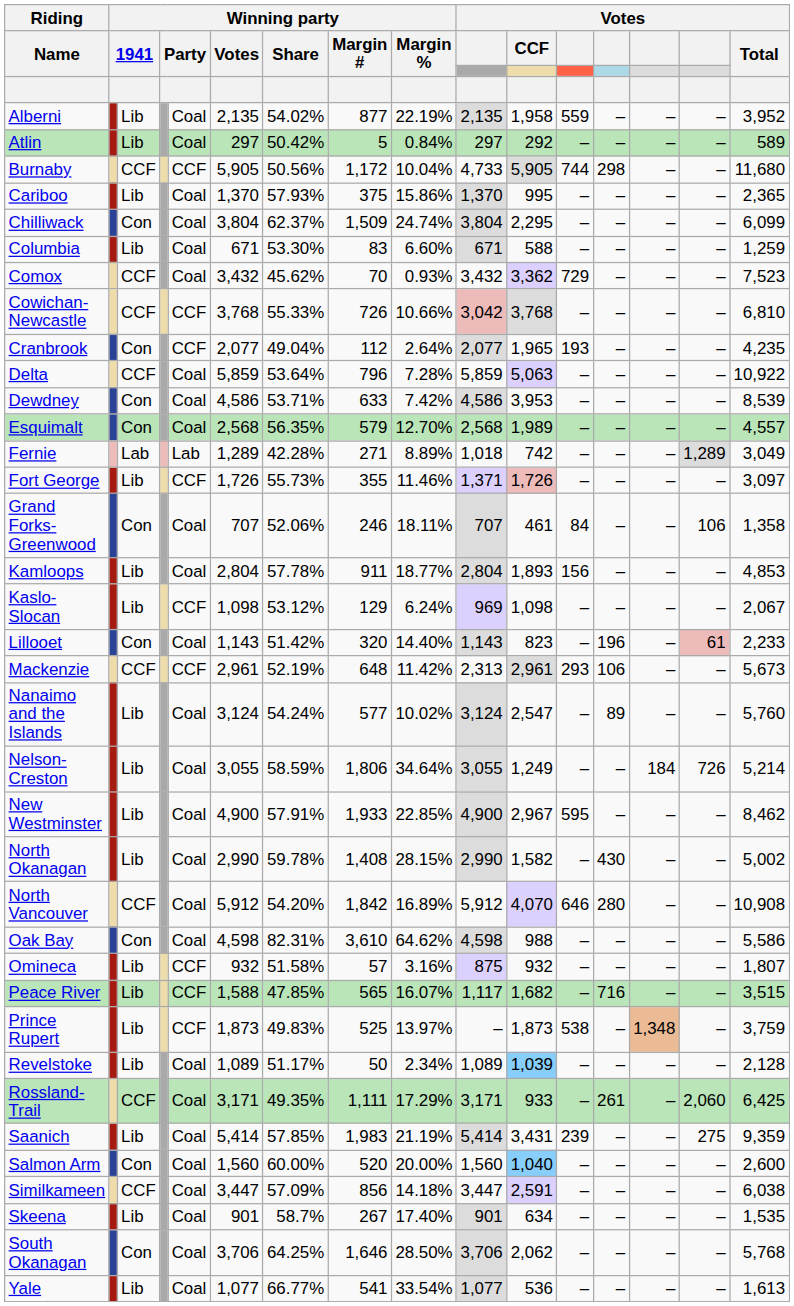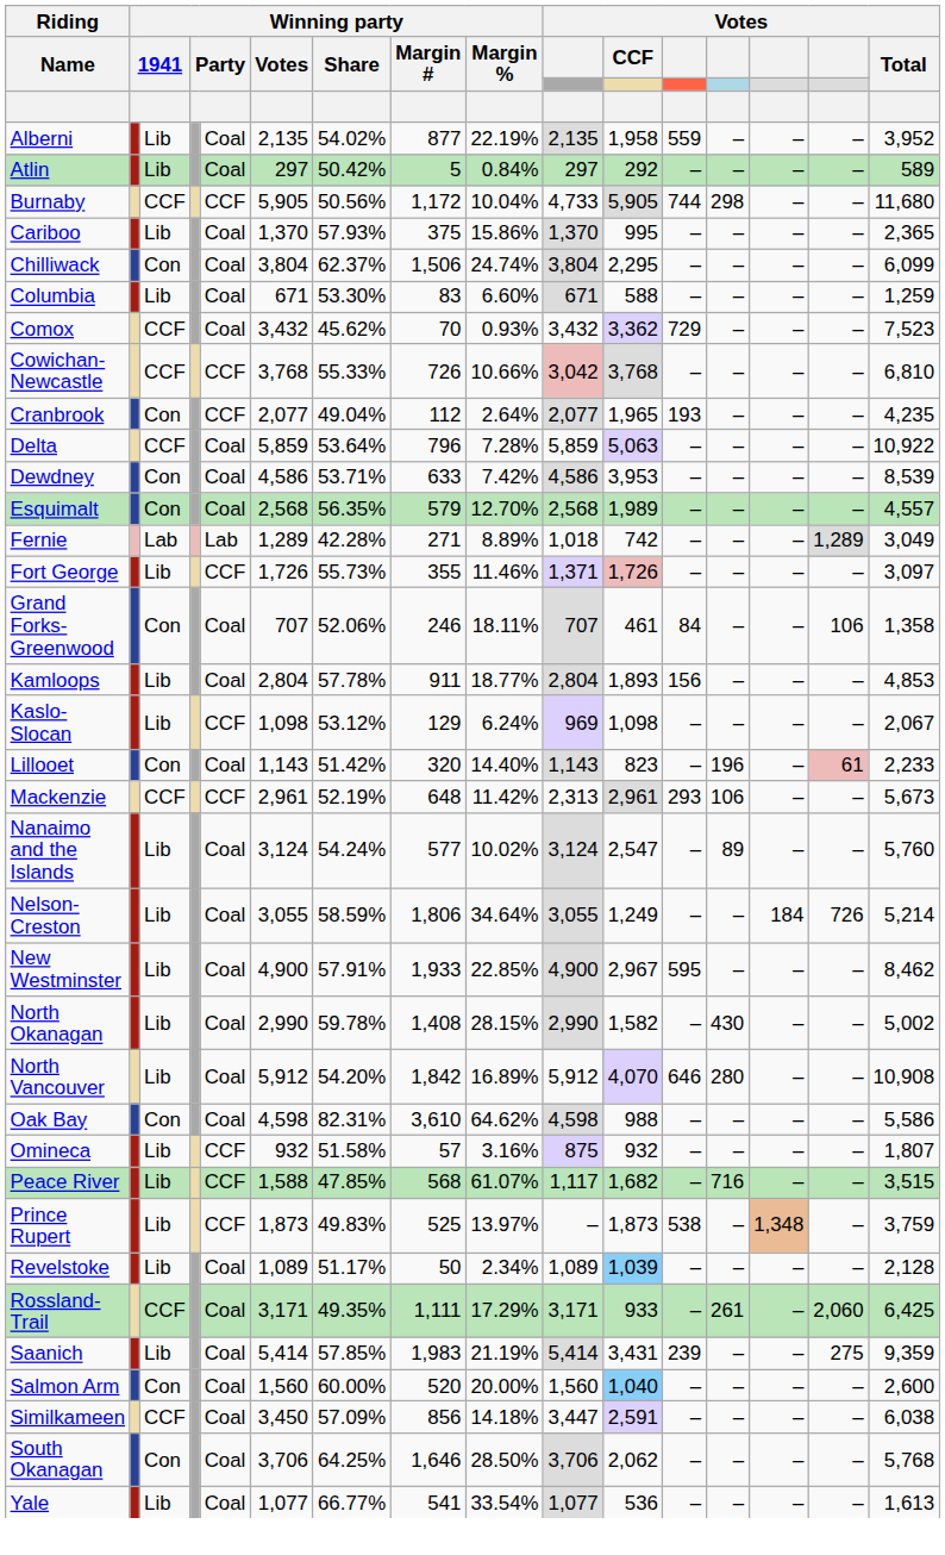 <table class="wikitable sortable mw-collapsible" style="text-align:right; font-size:85%">
 <tr>
 <th scope="col">Riding</th>
 <th scope="col" colspan="8">Winning party</th>
 <th scope="col" colspan="7">Votes</th>
 </tr>
 <tr>
 <th rowspan="2" scope="col">Name</th>
 <th colspan="2" rowspan="2" scope="col"><strong><a href='#'>1941</a></strong></th>
 <th colspan="2" rowspan="2" scope="col">Party</th>
 <th rowspan="2" scope="col">Votes</th>
 <th rowspan="2" scope="col">Share</th>
 <th rowspan="2" scope="col">Margin<br>#</th>
 <th rowspan="2" scope="col">Margin<br>%</th>
 <th scope="col"></th>
 <th scope="col">CCF</th>
 <th scope="col"></th>
 <th scope="col"></th>
 <th scope="col"></th>
 <th scope="col"></th>
 <th rowspan="2" scope="col">Total</th>
 </tr>
 <tr>
 <th scope="col" style="background-color:#A9A9A9;"></th>
 <th scope="col" style="background-color:#EEDDAA;"></th>
 <th scope="col" style="background-color:#FF6347;"></th>
 <th scope="col" style="background-color:#ADD8E6;"></th>
 <th scope="col" style="background-color:#DCDCDC;"></th>
 <th scope="col" style="background-color:#DCDCDC;"></th>
 </tr>
 <tr>
 <th> </th>
 <th colspan="2"></th>
 <th colspan="2"></th>
 <th></th>
 <th></th>
 <th></th>
 <th></th>
 <th></th>
 <th></th>
 <th></th>
 <th></th>
 <th></th>
 <th></th>
 <th></th>
 </tr>
 <tr>
 <td style="text-align:left"><a href='#'>Alberni</a></td>
 <td style="background-color:#A51B12;"></td>
 <td style="text-align:left;">Lib</td>
 <td style="background-color:#A9A9A9;"></td>
 <td style="text-align:left;">Coal</td>
 <td>2,135</td>
 <td>54.02%</td>
 <td>877</td>
 <td>22.19%</td>
 <td style="background-color:#DCDCDC;">2,135</td>
 <td>1,958</td>
 <td>559</td>
 <td>–</td>
 <td>–</td>
 <td>–</td>
 <td>3,952</td>
 </tr>
 <tr style="background-color:#B9E5B9;">
 <td style="text-align:left"><a href='#'>Atlin</a></td>
 <td style="background-color:#A51B12;"></td>
 <td style="text-align:left;">Lib</td>
 <td style="background-color:#A9A9A9;"></td>
 <td style="text-align:left;">Coal</td>
 <td>297</td>
 <td>50.42%</td>
 <td>5</td>
 <td>0.84%</td>
 <td>297</td>
 <td>292</td>
 <td>–</td>
 <td>–</td>
 <td>–</td>
 <td>–</td>
 <td>589</td>
 </tr>
 <tr>
 <td style="text-align:left"><a href='#'>Burnaby</a></td>
 <td style="background-color:#EEDDAA;"></td>
 <td style="text-align:left;">CCF</td>
 <td style="background-color:#EEDDAA;"></td>
 <td style="text-align:left;">CCF</td>
 <td>5,905</td>
 <td>50.56%</td>
 <td>1,172</td>
 <td>10.04%</td>
 <td>4,733</td>
 <td style="background-color:#DCDCDC;">5,905</td>
 <td>744</td>
 <td>298</td>
 <td>–</td>
 <td>–</td>
 <td>11,680</td>
 </tr>
 <tr>
 <td style="text-align:left"><a href='#'>Cariboo</a></td>
 <td style="background-color:#A51B12;"></td>
 <td style="text-align:left;">Lib</td>
 <td style="background-color:#A9A9A9;"></td>
 <td style="text-align:left;">Coal</td>
 <td>1,370</td>
 <td>57.93%</td>
 <td>375</td>
 <td>15.86%</td>
 <td style="background-color:#DCDCDC;">1,370</td>
 <td>995</td>
 <td>–</td>
 <td>–</td>
 <td>–</td>
 <td>–</td>
 <td>2,365</td>
 </tr>
 <tr>
 <td style="text-align:left"><a href='#'>Chilliwack</a></td>
 <td style="background-color:#294296;"></td>
 <td style="text-align:left;">Con</td>
 <td style="background-color:#A9A9A9;"></td>
 <td style="text-align:left;">Coal</td>
 <td>3,804</td>
 <td>62.37%</td>
-<td>1,509</td>
+<td>1,506</td>
 <td>24.74%</td>
 <td style="background-color:#DCDCDC;">3,804</td>
 <td>2,295</td>
 <td>–</td>
 <td>–</td>
 <td>–</td>
 <td>–</td>
 <td>6,099</td>
 </tr>
 <tr>
 <td style="text-align:left"><a href='#'>Columbia</a></td>
 <td style="background-color:#A51B12;"></td>
 <td style="text-align:left;">Lib</td>
 <td style="background-color:#A9A9A9;"></td>
 <td style="text-align:left;">Coal</td>
 <td>671</td>
 <td>53.30%</td>
 <td>83</td>
 <td>6.60%</td>
 <td style="background-color:#DCDCDC;">671</td>
 <td>588</td>
 <td>–</td>
 <td>–</td>
 <td>–</td>
 <td>–</td>
 <td>1,259</td>
 </tr>
 <tr>
 <td style="text-align:left"><a href='#'>Comox</a></td>
 <td style="background-color:#EEDDAA;"></td>
 <td style="text-align:left;">CCF</td>
 <td style="background-color:#A9A9A9;"></td>
 <td style="text-align:left;">Coal</td>
 <td>3,432</td>
 <td>45.62%</td>
 <td>70</td>
 <td>0.93%</td>
 <td>3,432</td>
 <td style="background-color:#DCD0FF;">3,362</td>
 <td>729</td>
 <td>–</td>
 <td>–</td>
 <td>–</td>
 <td>7,523</td>
 </tr>
 <tr>
 <td style="text-align:left"><a href='#'>Cowichan-Newcastle</a></td>
 <td style="background-color:#EEDDAA;"></td>
 <td style="text-align:left;">CCF</td>
 <td style="background-color:#EEDDAA;"></td>
 <td style="text-align:left;">CCF</td>
 <td>3,768</td>
 <td>55.33%</td>
 <td>726</td>
 <td>10.66%</td>
 <td style="background-color:#EEBBBB;">3,042</td>
 <td style="background-color:#DCDCDC;">3,768</td>
 <td>–</td>
 <td>–</td>
 <td>–</td>
 <td>–</td>
 <td>6,810</td>
 </tr>
 <tr>
 <td style="text-align:left"><a href='#'>Cranbrook</a></td>
 <td style="background-color:#294296;"></td>
 <td style="text-align:left;">Con</td>
 <td style="background-color:#A9A9A9;"></td>
 <td style="text-align:left;">CCF</td>
 <td>2,077</td>
 <td>49.04%</td>
 <td>112</td>
 <td>2.64%</td>
 <td style="background-color:#DCDCDC;">2,077</td>
 <td>1,965</td>
 <td>193</td>
 <td>–</td>
 <td>–</td>
 <td>–</td>
 <td>4,235</td>
 </tr>
 <tr>
 <td style="text-align:left"><a href='#'>Delta</a></td>
 <td style="background-color:#EEDDAA;"></td>
 <td style="text-align:left;">CCF</td>
 <td style="background-color:#A9A9A9;"></td>
 <td style="text-align:left;">Coal</td>
 <td>5,859</td>
 <td>53.64%</td>
 <td>796</td>
 <td>7.28%</td>
 <td>5,859</td>
 <td style="background-color:#DCD0FF;">5,063</td>
 <td>–</td>
 <td>–</td>
 <td>–</td>
 <td>–</td>
 <td>10,922</td>
 </tr>
 <tr>
 <td style="text-align:left"><a href='#'>Dewdney</a></td>
 <td style="background-color:#294296;"></td>
 <td style="text-align:left;">Con</td>
 <td style="background-color:#A9A9A9;"></td>
 <td style="text-align:left;">Coal</td>
 <td>4,586</td>
 <td>53.71%</td>
 <td>633</td>
 <td>7.42%</td>
 <td style="background-color:#DCDCDC;">4,586</td>
 <td>3,953</td>
 <td>–</td>
 <td>–</td>
 <td>–</td>
 <td>–</td>
 <td>8,539</td>
 </tr>
 <tr style="background-color:#B9E5B9;">
 <td style="text-align:left"><a href='#'>Esquimalt</a></td>
 <td style="background-color:#294296;"></td>
 <td style="text-align:left;">Con</td>
 <td style="background-color:#A9A9A9;"></td>
 <td style="text-align:left;">Coal</td>
 <td>2,568</td>
 <td>56.35%</td>
 <td>579</td>
 <td>12.70%</td>
 <td>2,568</td>
 <td>1,989</td>
 <td>–</td>
 <td>–</td>
 <td>–</td>
 <td>–</td>
 <td>4,557</td>
 </tr>
 <tr>
 <td style="text-align:left"><a href='#'>Fernie</a></td>
 <td style="background-color:#EEBBBB;"></td>
 <td style="text-align:left;">Lab</td>
 <td style="background-color:#EEBBBB;"></td>
 <td style="text-align:left;">Lab</td>
 <td>1,289</td>
 <td>42.28%</td>
 <td>271</td>
 <td>8.89%</td>
 <td>1,018</td>
 <td>742</td>
 <td>–</td>
 <td>–</td>
 <td>–</td>
 <td style="background-color:#DCDCDC;">1,289</td>
 <td>3,049</td>
 </tr>
 <tr>
 <td style="text-align:left"><a href='#'>Fort George</a></td>
 <td style="background-color:#A51B12;"></td>
 <td style="text-align:left;">Lib</td>
 <td style="background-color:#EEDDAA;"></td>
 <td style="text-align:left;">CCF</td>
 <td>1,726</td>
 <td>55.73%</td>
 <td>355</td>
 <td>11.46%</td>
 <td style="background-color:#DCD0FF;">1,371</td>
 <td style="background-color:#EEBBBB;">1,726</td>
 <td>–</td>
 <td>–</td>
 <td>–</td>
 <td>–</td>
 <td>3,097</td>
 </tr>
 <tr>
 <td style="text-align:left"><a href='#'>Grand Forks-Greenwood</a></td>
 <td style="background-color:#294296;"></td>
 <td style="text-align:left;">Con</td>
 <td style="background-color:#A9A9A9;"></td>
 <td style="text-align:left;">Coal</td>
 <td>707</td>
 <td>52.06%</td>
 <td>246</td>
 <td>18.11%</td>
 <td style="background-color:#DCDCDC;">707</td>
 <td>461</td>
 <td>84</td>
 <td>–</td>
 <td>–</td>
 <td>106</td>
 <td>1,358</td>
 </tr>
 <tr>
 <td style="text-align:left"><a href='#'>Kamloops</a></td>
 <td style="background-color:#A51B12;"></td>
 <td style="text-align:left;">Lib</td>
 <td style="background-color:#A9A9A9;"></td>
 <td style="text-align:left;">Coal</td>
 <td>2,804</td>
 <td>57.78%</td>
 <td>911</td>
 <td>18.77%</td>
 <td style="background-color:#DCDCDC;">2,804</td>
 <td>1,893</td>
 <td>156</td>
 <td>–</td>
 <td>–</td>
 <td>–</td>
 <td>4,853</td>
 </tr>
 <tr>
 <td style="text-align:left"><a href='#'>Kaslo-Slocan</a></td>
 <td style="background-color:#A51B12;"></td>
 <td style="text-align:left;">Lib</td>
 <td style="background-color:#EEDDAA;"></td>
 <td style="text-align:left;">CCF</td>
 <td>1,098</td>
 <td>53.12%</td>
 <td>129</td>
 <td>6.24%</td>
 <td style="background-color:#DCD0FF;">969</td>
 <td>1,098</td>
 <td>–</td>
 <td>–</td>
 <td>–</td>
 <td>–</td>
 <td>2,067</td>
 </tr>
 <tr>
 <td style="text-align:left"><a href='#'>Lillooet</a></td>
 <td style="background-color:#294296;"></td>
 <td style="text-align:left;">Con</td>
 <td style="background-color:#A9A9A9;"></td>
 <td style="text-align:left;">Coal</td>
 <td>1,143</td>
 <td>51.42%</td>
 <td>320</td>
 <td>14.40%</td>
 <td style="background-color:#DCDCDC;">1,143</td>
 <td>823</td>
 <td>–</td>
 <td>196</td>
 <td>–</td>
 <td style="background-color:#EEBBBB;">61</td>
 <td>2,233</td>
 </tr>
 <tr>
 <td style="text-align:left"><a href='#'>Mackenzie</a></td>
 <td style="background-color:#EEDDAA;"></td>
 <td style="text-align:left;">CCF</td>
 <td style="background-color:#EEDDAA;"></td>
 <td style="text-align:left;">CCF</td>
 <td>2,961</td>
 <td>52.19%</td>
 <td>648</td>
 <td>11.42%</td>
 <td>2,313</td>
 <td style="background-color:#DCDCDC;">2,961</td>
 <td>293</td>
 <td>106</td>
 <td>–</td>
 <td>–</td>
 <td>5,673</td>
 </tr>
 <tr>
 <td style="text-align:left"><a href='#'>Nanaimo and the Islands</a></td>
 <td style="background-color:#A51B12;"></td>
 <td style="text-align:left;">Lib</td>
 <td style="background-color:#A9A9A9;"></td>
 <td style="text-align:left;">Coal</td>
 <td>3,124</td>
 <td>54.24%</td>
 <td>577</td>
 <td>10.02%</td>
 <td style="background-color:#DCDCDC;">3,124</td>
 <td>2,547</td>
 <td>–</td>
 <td>89</td>
 <td>–</td>
 <td>–</td>
 <td>5,760</td>
 </tr>
 <tr>
 <td style="text-align:left"><a href='#'>Nelson-Creston</a></td>
 <td style="background-color:#A51B12;"></td>
 <td style="text-align:left;">Lib</td>
 <td style="background-color:#A9A9A9;"></td>
 <td style="text-align:left;">Coal</td>
 <td>3,055</td>
 <td>58.59%</td>
 <td>1,806</td>
 <td>34.64%</td>
 <td style="background-color:#DCDCDC;">3,055</td>
 <td>1,249</td>
 <td>–</td>
 <td>–</td>
 <td>184</td>
 <td>726</td>
 <td>5,214</td>
 </tr>
 <tr>
 <td style="text-align:left"><a href='#'>New Westminster</a></td>
 <td style="background-color:#A51B12;"></td>
 <td style="text-align:left;">Lib</td>
 <td style="background-color:#A9A9A9;"></td>
 <td style="text-align:left;">Coal</td>
 <td>4,900</td>
 <td>57.91%</td>
 <td>1,933</td>
 <td>22.85%</td>
 <td style="background-color:#DCDCDC;">4,900</td>
 <td>2,967</td>
 <td>595</td>
 <td>–</td>
 <td>–</td>
 <td>–</td>
 <td>8,462</td>
 </tr>
 <tr>
 <td style="text-align:left"><a href='#'>North Okanagan</a></td>
 <td style="background-color:#A51B12;"></td>
 <td style="text-align:left;">Lib</td>
 <td style="background-color:#A9A9A9;"></td>
 <td style="text-align:left;">Coal</td>
 <td>2,990</td>
 <td>59.78%</td>
 <td>1,408</td>
 <td>28.15%</td>
 <td style="background-color:#DCDCDC;">2,990</td>
 <td>1,582</td>
 <td>–</td>
 <td>430</td>
 <td>–</td>
 <td>–</td>
 <td>5,002</td>
 </tr>
 <tr>
 <td style="text-align:left"><a href='#'>North Vancouver</a></td>
 <td style="background-color:#EEDDAA;"></td>
-<td style="text-align:left;">CCF</td>
+<td style="text-align:left;">Lib</td>
 <td style="background-color:#A9A9A9;"></td>
 <td style="text-align:left;">Coal</td>
 <td>5,912</td>
 <td>54.20%</td>
 <td>1,842</td>
 <td>16.89%</td>
 <td>5,912</td>
 <td style="background-color:#DCD0FF;">4,070</td>
 <td>646</td>
 <td>280</td>
 <td>–</td>
 <td>–</td>
 <td>10,908</td>
 </tr>
 <tr>
 <td style="text-align:left"><a href='#'>Oak Bay</a></td>
 <td style="background-color:#294296;"></td>
 <td style="text-align:left;">Con</td>
 <td style="background-color:#A9A9A9;"></td>
 <td style="text-align:left;">Coal</td>
 <td>4,598</td>
 <td>82.31%</td>
 <td>3,610</td>
 <td>64.62%</td>
 <td style="background-color:#DCDCDC;">4,598</td>
 <td>988</td>
 <td>–</td>
 <td>–</td>
 <td>–</td>
 <td>–</td>
 <td>5,586</td>
 </tr>
 <tr>
 <td style="text-align:left"><a href='#'>Omineca</a></td>
 <td style="background-color:#A51B12;"></td>
 <td style="text-align:left;">Lib</td>
 <td style="background-color:#EEDDAA;"></td>
 <td style="text-align:left;">CCF</td>
 <td>932</td>
 <td>51.58%</td>
 <td>57</td>
 <td>3.16%</td>
 <td style="background-color:#DCD0FF;">875</td>
 <td>932</td>
 <td>–</td>
 <td>–</td>
 <td>–</td>
 <td>–</td>
 <td>1,807</td>
 </tr>
 <tr style="background-color:#B9E5B9;">
 <td style="text-align:left"><a href='#'>Peace River</a></td>
 <td style="background-color:#A51B12;"></td>
 <td style="text-align:left;">Lib</td>
 <td style="background-color:#EEDDAA;"></td>
 <td style="text-align:left;">CCF</td>
 <td>1,588</td>
 <td>47.85%</td>
-<td>565</td>
-<td>16.07%</td>
+<td>568</td>
+<td>61.07%</td>
 <td>1,117</td>
 <td>1,682</td>
 <td>–</td>
 <td>716</td>
 <td>–</td>
 <td>–</td>
 <td>3,515</td>
 </tr>
 <tr>
 <td style="text-align:left"><a href='#'>Prince Rupert</a></td>
 <td style="background-color:#A51B12;"></td>
 <td style="text-align:left;">Lib</td>
 <td style="background-color:#EEDDAA;"></td>
 <td style="text-align:left;">CCF</td>
 <td>1,873</td>
 <td>49.83%</td>
 <td>525</td>
 <td>13.97%</td>
 <td>–</td>
 <td>1,873</td>
 <td>538</td>
 <td>–</td>
 <td style="background-color:#EABB94;">1,348</td>
 <td>–</td>
 <td>3,759</td>
 </tr>
 <tr>
 <td style="text-align:left"><a href='#'>Revelstoke</a></td>
 <td style="background-color:#A51B12;"></td>
 <td style="text-align:left;">Lib</td>
 <td style="background-color:#A9A9A9;"></td>
 <td style="text-align:left;">Coal</td>
 <td>1,089</td>
 <td>51.17%</td>
 <td>50</td>
 <td>2.34%</td>
 <td>1,089</td>
 <td style="background-color:#87CEFA;">1,039</td>
 <td>–</td>
 <td>–</td>
 <td>–</td>
 <td>–</td>
 <td>2,128</td>
 </tr>
 <tr style="background-color:#B9E5B9;">
 <td style="text-align:left"><a href='#'>Rossland-Trail</a></td>
 <td style="background-color:#EEDDAA;"></td>
 <td style="text-align:left;">CCF</td>
 <td style="background-color:#A9A9A9;"></td>
 <td style="text-align:left;">Coal</td>
 <td>3,171</td>
 <td>49.35%</td>
 <td>1,111</td>
 <td>17.29%</td>
 <td>3,171</td>
 <td>933</td>
 <td>–</td>
 <td>261</td>
 <td>–</td>
 <td>2,060</td>
 <td>6,425</td>
 </tr>
 <tr>
 <td style="text-align:left"><a href='#'>Saanich</a></td>
 <td style="background-color:#A51B12;"></td>
 <td style="text-align:left;">Lib</td>
 <td style="background-color:#A9A9A9;"></td>
 <td style="text-align:left;">Coal</td>
 <td>5,414</td>
 <td>57.85%</td>
 <td>1,983</td>
 <td>21.19%</td>
 <td style="background-color:#DCDCDC;">5,414</td>
 <td>3,431</td>
 <td>239</td>
 <td>–</td>
 <td>–</td>
 <td>275</td>
 <td>9,359</td>
 </tr>
 <tr>
 <td style="text-align:left"><a href='#'>Salmon Arm</a></td>
 <td style="background-color:#294296;"></td>
 <td style="text-align:left;">Con</td>
 <td style="background-color:#A9A9A9;"></td>
 <td style="text-align:left;">Coal</td>
 <td>1,560</td>
 <td>60.00%</td>
 <td>520</td>
 <td>20.00%</td>
 <td>1,560</td>
 <td style="background-color:#87CEFA;">1,040</td>
 <td>–</td>
 <td>–</td>
 <td>–</td>
 <td>–</td>
 <td>2,600</td>
 </tr>
 <tr>
 <td style="text-align:left"><a href='#'>Similkameen</a></td>
 <td style="background-color:#EEDDAA;"></td>
 <td style="text-align:left;">CCF</td>
 <td style="background-color:#A9A9A9;"></td>
 <td style="text-align:left;">Coal</td>
-<td>3,447</td>
+<td>3,450</td>
 <td>57.09%</td>
 <td>856</td>
 <td>14.18%</td>
 <td>3,447</td>
 <td style="background-color:#DCD0FF;">2,591</td>
 <td>–</td>
 <td>–</td>
 <td>–</td>
 <td>–</td>
 <td>6,038</td>
-</tr>
-<tr>
-<td style="text-align:left"><a href='#'>Skeena</a></td>
-<td style="background-color:#A51B12;"></td>
-<td style="text-align:left;">Lib</td>
-<td style="background-color:#A9A9A9;"></td>
-<td style="text-align:left;">Coal</td>
-<td>901</td>
-<td>58.7%</td>
-<td>267</td>
-<td>17.40%</td>
-<td style="background-color:#DCDCDC;">901</td>
-<td>634</td>
-<td>–</td>
-<td>–</td>
-<td>–</td>
-<td>–</td>
-<td>1,535</td>
 </tr>
 <tr>
 <td style="text-align:left"><a href='#'>South Okanagan</a></td>
 <td style="background-color:#294296;"></td>
 <td style="text-align:left;">Con</td>
 <td style="background-color:#A9A9A9;"></td>
 <td style="text-align:left;">Coal</td>
 <td>3,706</td>
 <td>64.25%</td>
 <td>1,646</td>
 <td>28.50%</td>
 <td style="background-color:#DCDCDC;">3,706</td>
 <td>2,062</td>
 <td>–</td>
 <td>–</td>
 <td>–</td>
 <td>–</td>
 <td>5,768</td>
 </tr>
 <tr>
 <td style="text-align:left"><a href='#'>Yale</a></td>
 <td style="background-color:#A51B12;"></td>
 <td style="text-align:left;">Lib</td>
 <td style="background-color:#A9A9A9;"></td>
 <td style="text-align:left;">Coal</td>
 <td>1,077</td>
 <td>66.77%</td>
 <td>541</td>
 <td>33.54%</td>
 <td style="background-color:#DCDCDC;">1,077</td>
 <td>536</td>
 <td>–</td>
 <td>–</td>
 <td>–</td>
 <td>–</td>
 <td>1,613</td>
 </tr>
 </table>
